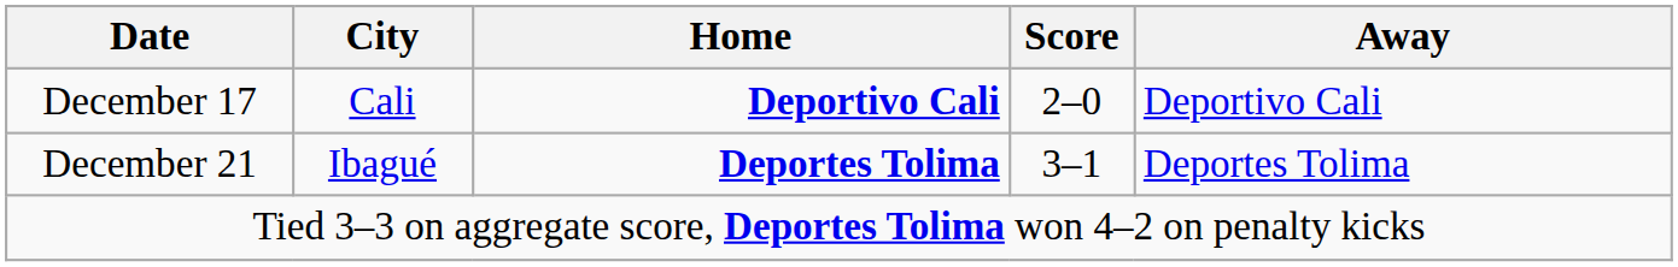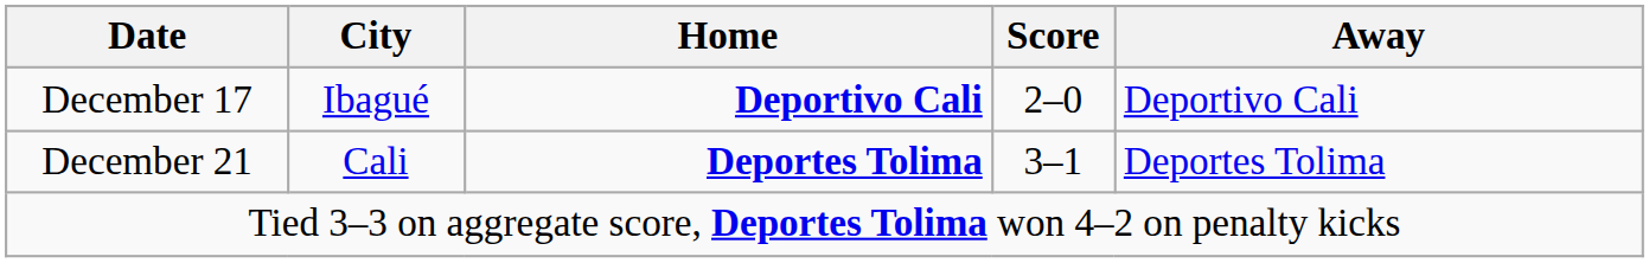 <table class="wikitable" style="margin:0.5em auto; text-align:center;">
 <tr>
 <th width=16%>Date</th>
 <th width=10%>City</th>
 <th width=30%>Home</th>
 <th width=7%>Score</th>
 <th width=30%>Away</th>
 </tr>
 <tr>
 <td>December 17</td>
-<td><a href='#'>Cali</a></td>
+<td><a href='#'>Ibagué</a></td>
 <td style="text-align:right;"><strong><a href='#'>Deportivo Cali</a></strong></td>
 <td>2–0</td>
 <td style="text-align:left;"><a href='#'>Deportivo Cali</a></td>
 </tr>
 <tr>
 <td>December 21</td>
-<td><a href='#'>Ibagué</a></td>
+<td><a href='#'>Cali</a></td>
 <td style="text-align:right;"><strong><a href='#'>Deportes Tolima</a></strong></td>
 <td>3–1</td>
 <td style="text-align:left;"><a href='#'>Deportes Tolima</a></td>
 </tr>
 <tr>
 <td colspan=5>Tied 3–3 on aggregate score, <strong><a href='#'>Deportes Tolima</a></strong> won 4–2 on penalty kicks</td>
 </tr>
 </table>
